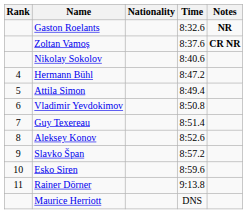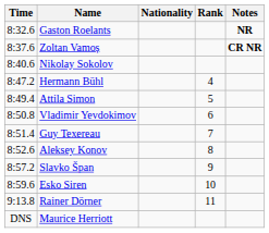 <table class="wikitable sortable" style="text-align:center">
 <tr>
-<th>Rank</th>
+<th>Time</th>
 <th>Name</th>
 <th>Nationality</th>
-<th>Time</th>
+<th>Rank</th>
 <th>Notes</th>
 </tr>
 <tr>
-<td></td>
+<td>8:32.6</td>
 <td align=left><a href='#'>Gaston Roelants</a></td>
 <td align=left></td>
-<td>8:32.6</td>
+<td></td>
 <td><strong>NR</strong></td>
 </tr>
 <tr>
-<td></td>
+<td>8:37.6</td>
 <td align=left><a href='#'>Zoltan Vamoș</a></td>
 <td align=left></td>
-<td>8:37.6</td>
+<td></td>
 <td><strong>CR NR</strong></td>
 </tr>
 <tr>
-<td></td>
+<td>8:40.6</td>
 <td align=left><a href='#'>Nikolay Sokolov</a></td>
 <td align=left></td>
-<td>8:40.6</td>
+<td></td>
 <td></td>
 </tr>
 <tr>
-<td>4</td>
+<td>8:47.2</td>
 <td align=left><a href='#'>Hermann Bühl</a></td>
 <td align=left></td>
-<td>8:47.2</td>
+<td>4</td>
 <td></td>
 </tr>
 <tr>
-<td>5</td>
+<td>8:49.4</td>
 <td align=left><a href='#'>Attila Simon</a></td>
 <td align=left></td>
-<td>8:49.4</td>
+<td>5</td>
 <td></td>
 </tr>
 <tr>
-<td>6</td>
+<td>8:50.8</td>
 <td align=left><a href='#'>Vladimir Yevdokimov</a></td>
 <td align=left></td>
-<td>8:50.8</td>
+<td>6</td>
 <td></td>
 </tr>
 <tr>
-<td>7</td>
+<td>8:51.4</td>
 <td align=left><a href='#'>Guy Texereau</a></td>
 <td align=left></td>
-<td>8:51.4</td>
+<td>7</td>
 <td></td>
 </tr>
 <tr>
-<td>8</td>
+<td>8:52.6</td>
 <td align=left><a href='#'>Aleksey Konov</a></td>
 <td align=left></td>
-<td>8:52.6</td>
+<td>8</td>
 <td></td>
 </tr>
 <tr>
-<td>9</td>
+<td>8:57.2</td>
 <td align=left><a href='#'>Slavko Špan</a></td>
 <td align=left></td>
-<td>8:57.2</td>
+<td>9</td>
 <td></td>
 </tr>
 <tr>
-<td>10</td>
+<td>8:59.6</td>
 <td align=left><a href='#'>Esko Siren</a></td>
 <td align=left></td>
-<td>8:59.6</td>
+<td>10</td>
 <td></td>
 </tr>
 <tr>
-<td>11</td>
+<td>9:13.8</td>
 <td align=left><a href='#'>Rainer Dörner</a></td>
 <td align=left></td>
-<td>9:13.8</td>
+<td>11</td>
 <td></td>
 </tr>
 <tr>
-<td></td>
+<td>DNS</td>
 <td align=left><a href='#'>Maurice Herriott</a></td>
 <td align=left></td>
-<td>DNS</td>
+<td></td>
 <td></td>
 </tr>
 </table>
